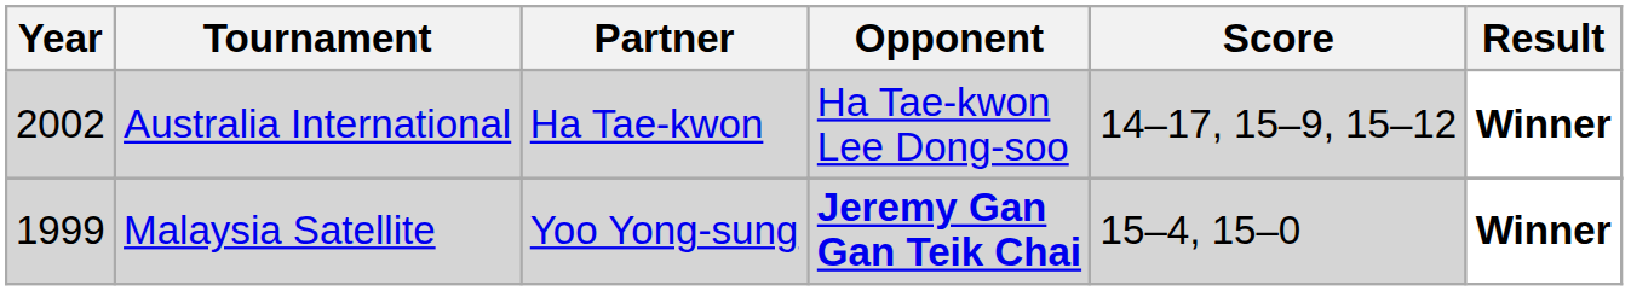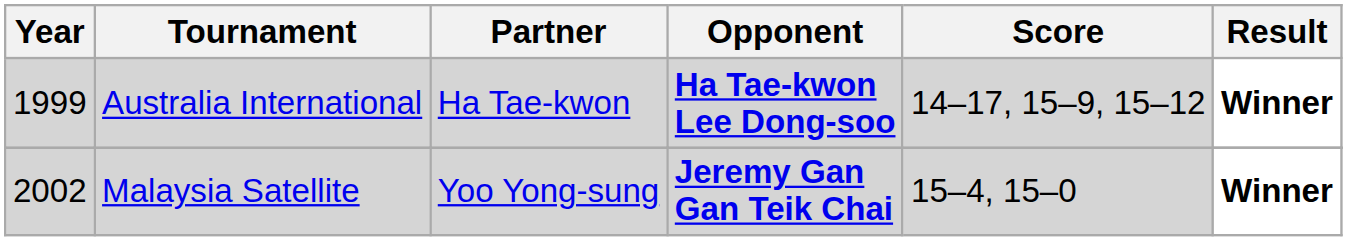 <table class="sortable wikitable" style="font-size: 90%;">
 <tr>
 <th>Year</th>
 <th>Tournament</th>
 <th>Partner</th>
 <th>Opponent</th>
 <th>Score</th>
 <th>Result</th>
 </tr>
 <tr style="background:#D5D5D5">
-<td align="center">2002</td>
+<td align="center">1999</td>
 <td align="left"><a href='#'>Australia International</a></td>
 <td align="left"> <a href='#'>Ha Tae-kwon</a></td>
-<td align="left"> <a href='#'>Ha Tae-kwon</a> <br>  <a href='#'>Lee Dong-soo</a></td>
+<td align="left"><strong> <a href='#'>Ha Tae-kwon</a> <br>  <a href='#'>Lee Dong-soo</a></strong></td>
 <td align="left">14–17, 15–9, 15–12</td>
 <td style="text-align:left; background:white"> <strong>Winner</strong></td>
 </tr>
 <tr>
 </tr>
 <tr style="background:#D5D5D5">
-<td align="center">1999</td>
+<td align="center">2002</td>
 <td align="left"><a href='#'>Malaysia Satellite</a></td>
 <td align="left"> <a href='#'>Yoo Yong-sung</a></td>
 <td align="left"><strong> <a href='#'>Jeremy Gan</a> <br>  <a href='#'>Gan Teik Chai</a></strong></td>
 <td align="left">15–4, 15–0</td>
 <td style="text-align:left; background:white"> <strong>Winner</strong></td>
 </tr>
 </table>
